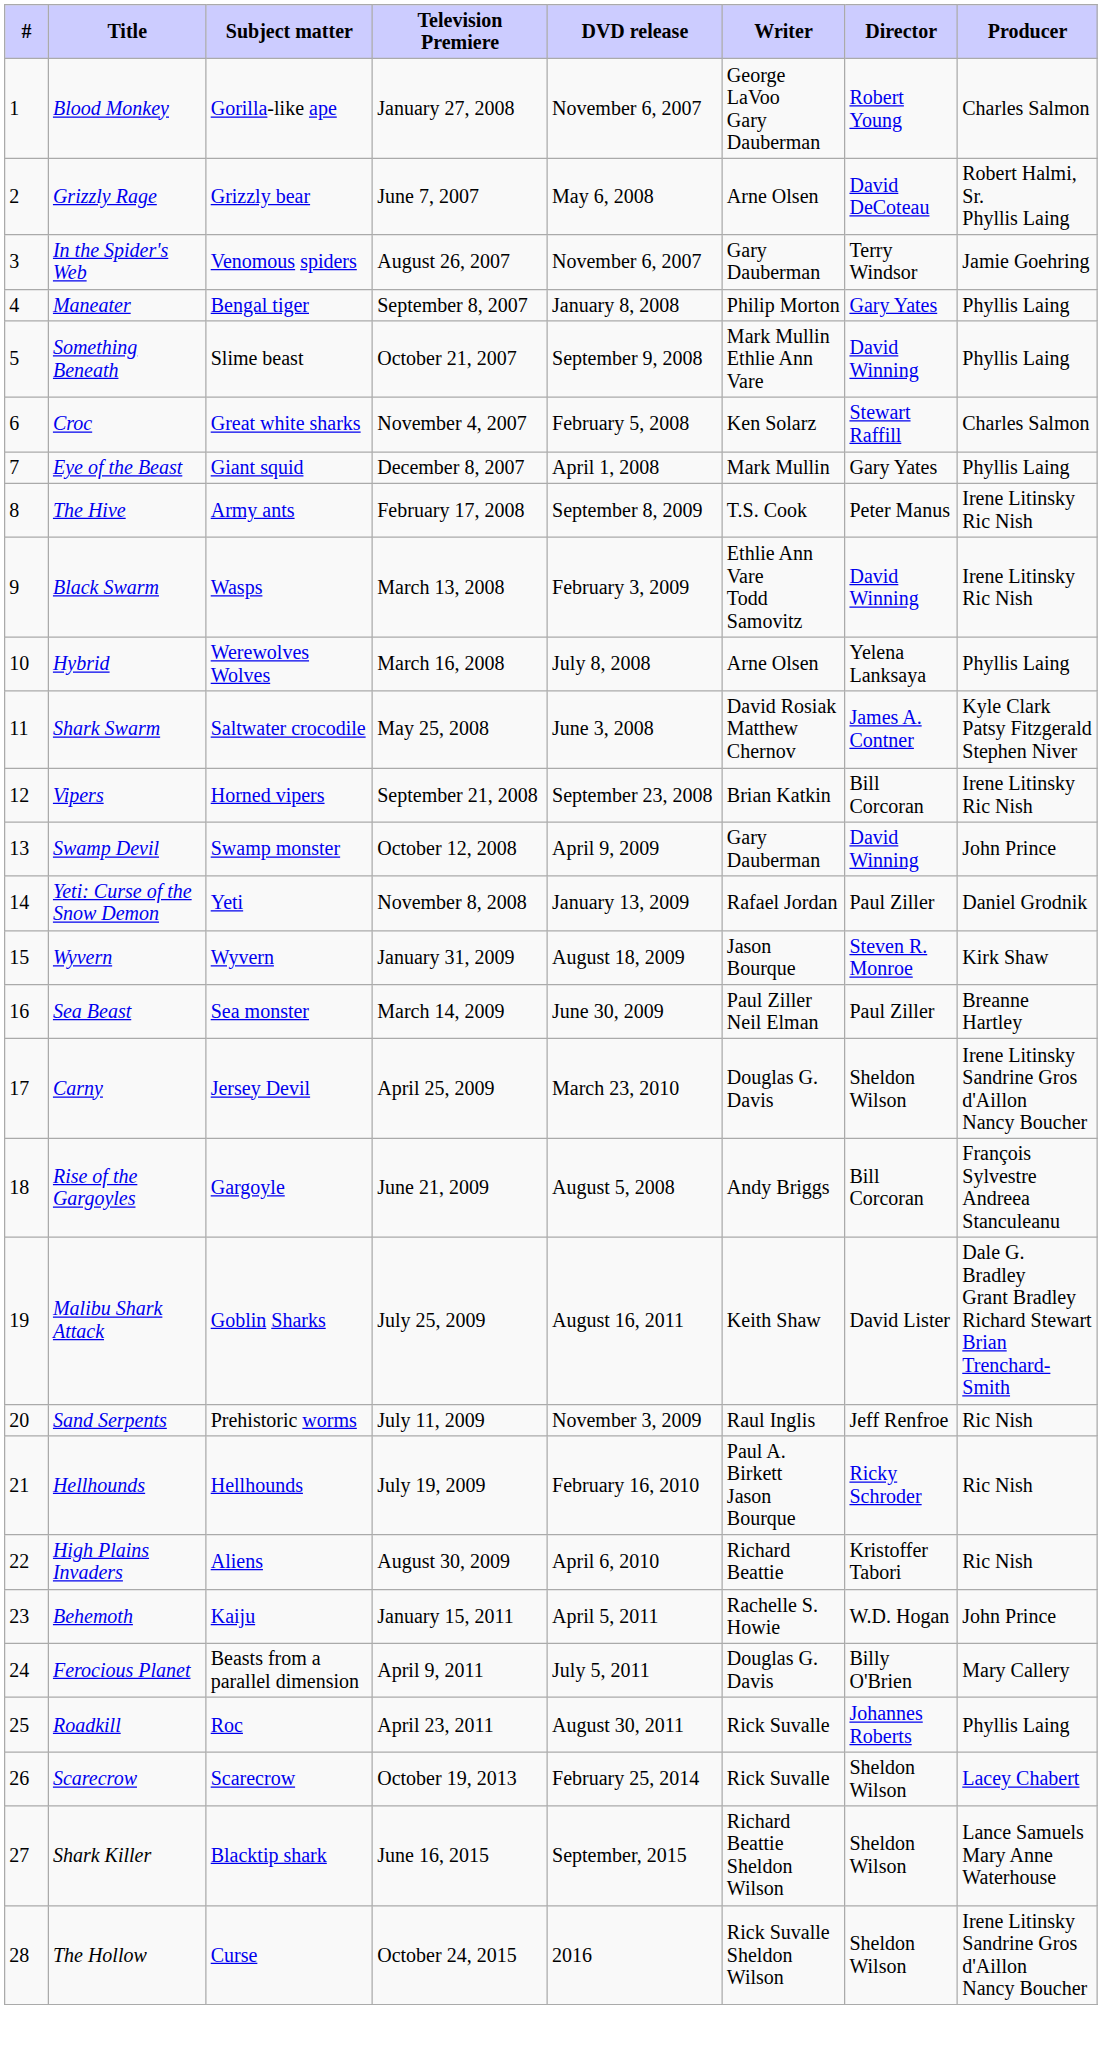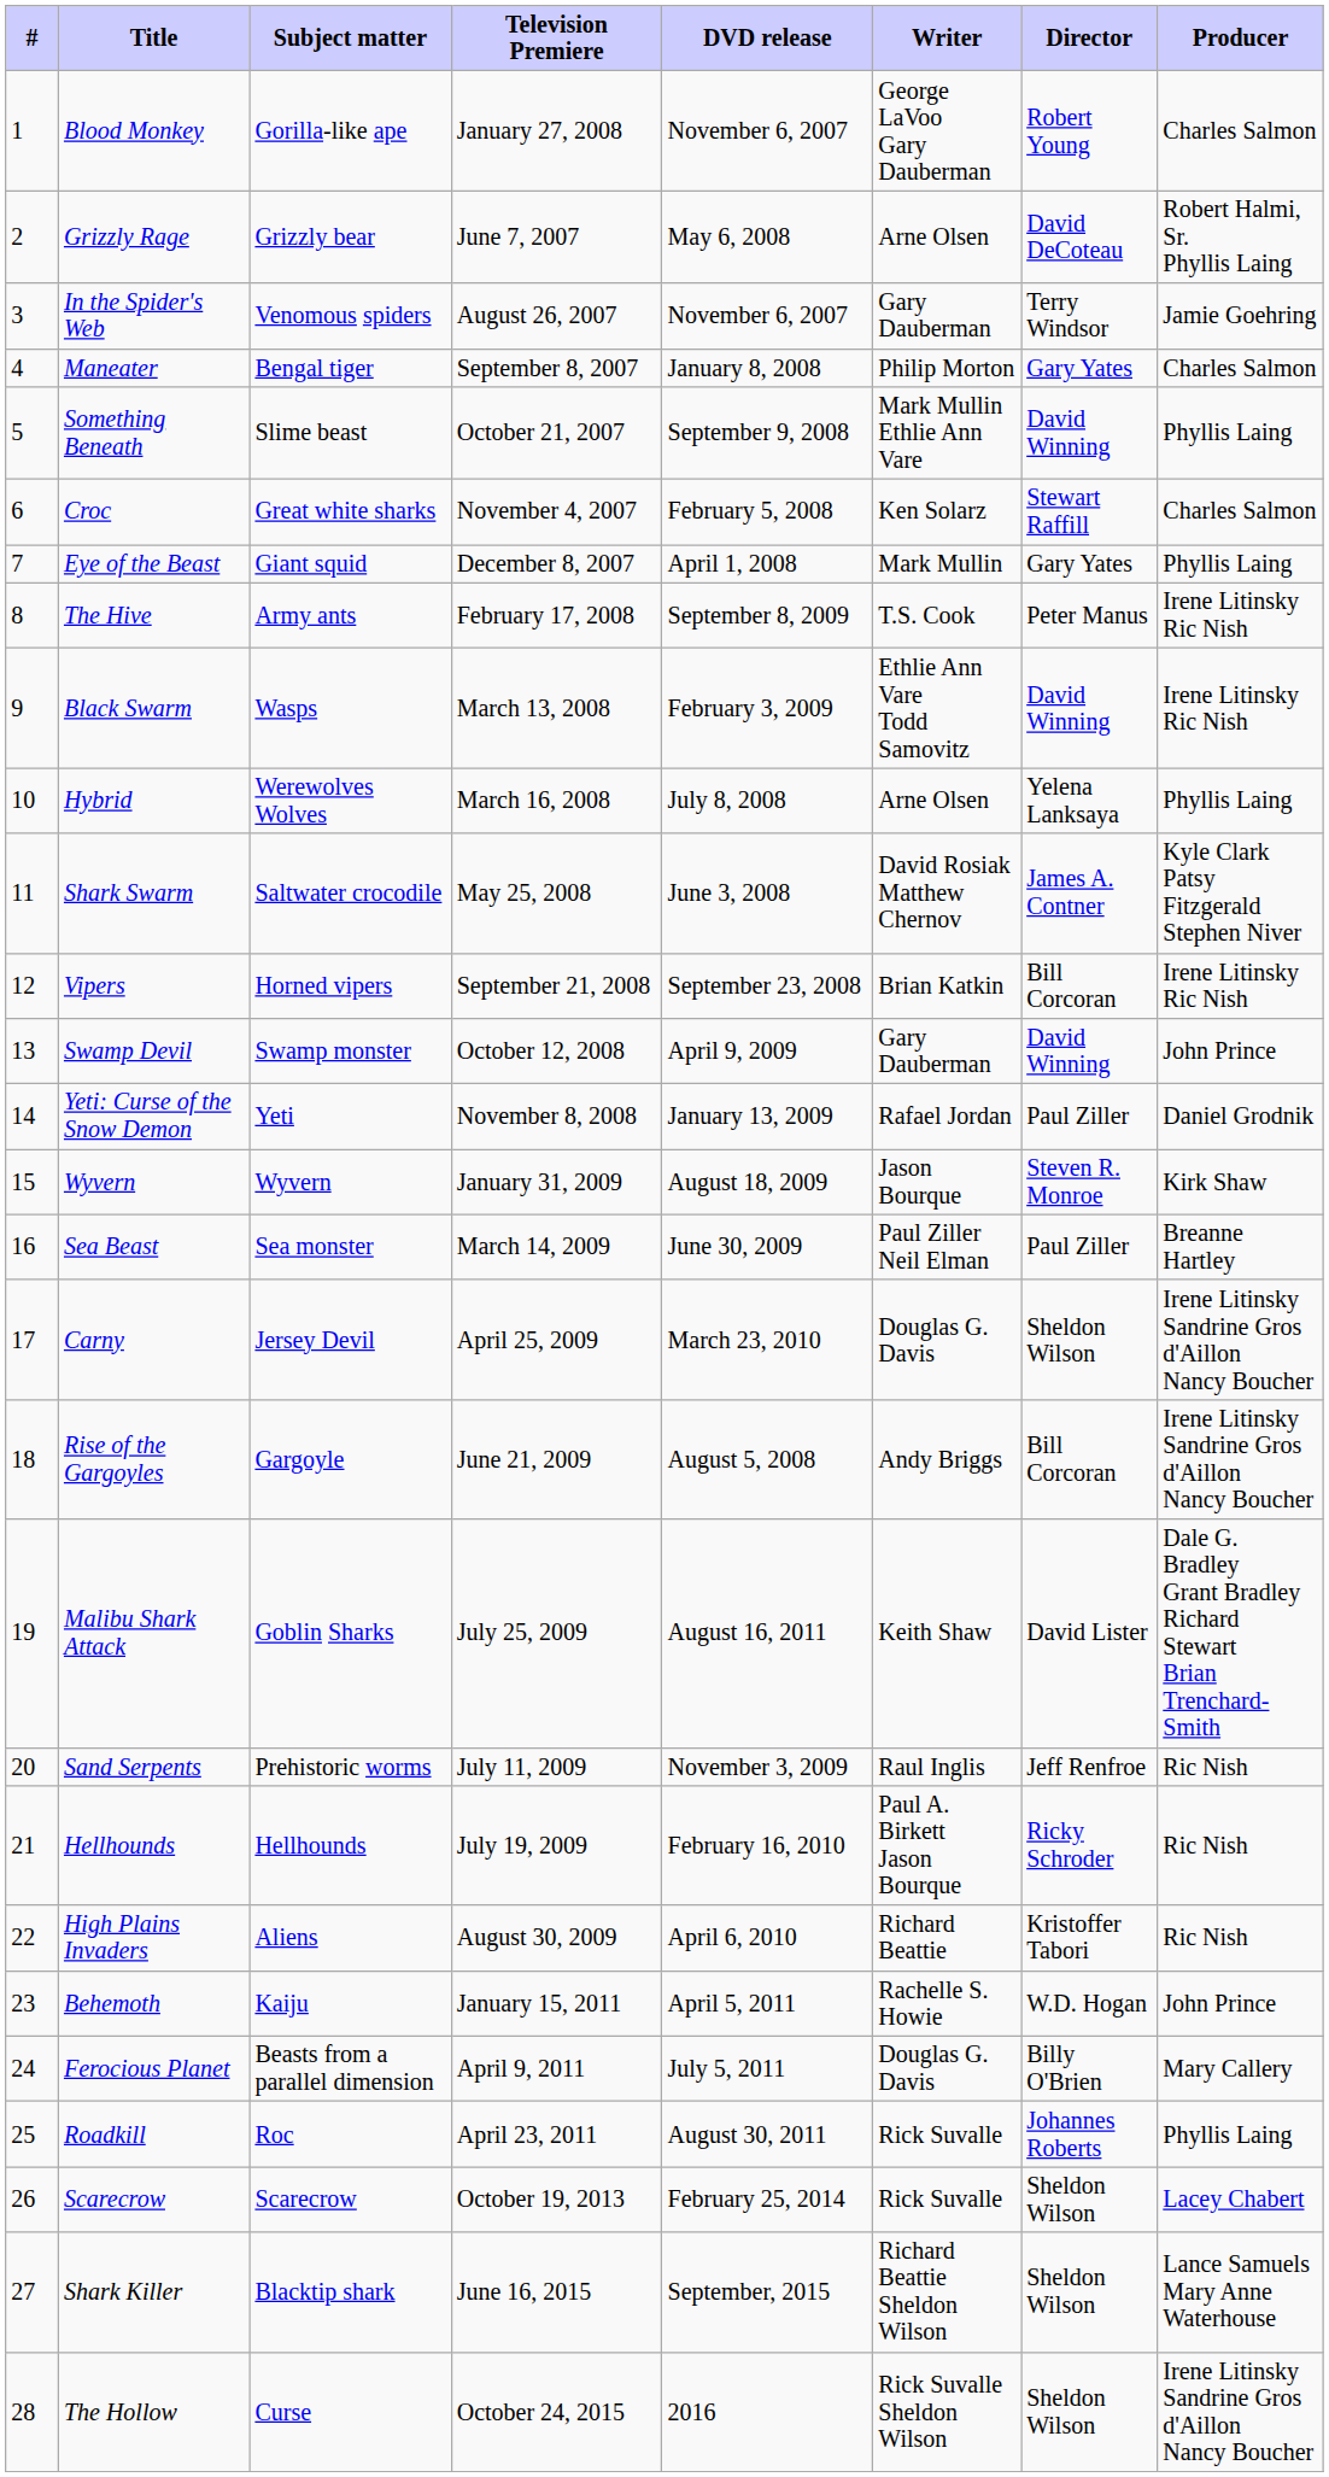 <table width="99%" class="wikitable sortable">
 <tr>
 <th style="background: #CCCCFF" width="4%">#</th>
 <th style="background: #CCCCFF">Title</th>
 <th style="background: #CCCCFF">Subject matter</th>
 <th style="background: #CCCCFF" width="16%">Television Premiere</th>
 <th style="background: #CCCCFF" width="16%">DVD release</th>
 <th style="background: #CCCCFF">Writer</th>
 <th style="background: #CCCCFF">Director</th>
 <th style="background: #CCCCFF">Producer</th>
 </tr>
 <tr>
 <td>1</td>
 <td><em><a href='#'>Blood Monkey</a></em></td>
 <td><a href='#'>Gorilla</a>-like <a href='#'>ape</a></td>
 <td>January 27, 2008</td>
 <td>November 6, 2007</td>
 <td>George LaVoo<br>Gary Dauberman</td>
 <td><a href='#'>Robert Young</a></td>
 <td>Charles Salmon</td>
 </tr>
 <tr>
 <td>2</td>
 <td><em><a href='#'>Grizzly Rage</a></em></td>
 <td><a href='#'>Grizzly bear</a></td>
 <td>June 7, 2007</td>
 <td>May 6, 2008</td>
 <td>Arne Olsen</td>
 <td><a href='#'>David DeCoteau</a></td>
 <td>Robert Halmi, Sr.<br>Phyllis Laing</td>
 </tr>
 <tr>
 <td>3</td>
 <td><em><a href='#'>In the Spider's Web</a></em></td>
 <td><a href='#'>Venomous</a> <a href='#'>spiders</a></td>
 <td>August 26, 2007</td>
 <td>November 6, 2007</td>
 <td>Gary Dauberman</td>
 <td>Terry Windsor</td>
 <td>Jamie Goehring</td>
 </tr>
 <tr>
 <td>4</td>
 <td><em><a href='#'>Maneater</a></em></td>
 <td><a href='#'>Bengal tiger</a></td>
 <td>September 8, 2007</td>
 <td>January 8, 2008</td>
 <td>Philip Morton</td>
 <td><a href='#'>Gary Yates</a></td>
-<td>Phyllis Laing</td>
+<td>Charles Salmon</td>
 </tr>
 <tr>
 <td>5</td>
 <td><em><a href='#'>Something Beneath</a></em></td>
 <td>Slime beast</td>
 <td>October 21, 2007</td>
 <td>September 9, 2008</td>
 <td>Mark Mullin<br>Ethlie Ann Vare</td>
 <td><a href='#'>David Winning</a></td>
 <td>Phyllis Laing</td>
 </tr>
 <tr>
 <td>6</td>
 <td><em><a href='#'>Croc</a></em></td>
 <td><a href='#'>Great white sharks</a></td>
 <td>November 4, 2007</td>
 <td>February 5, 2008</td>
 <td>Ken Solarz</td>
 <td><a href='#'>Stewart Raffill</a></td>
 <td>Charles Salmon</td>
 </tr>
 <tr>
 <td>7</td>
 <td><em><a href='#'>Eye of the Beast</a></em></td>
 <td><a href='#'>Giant squid</a></td>
 <td>December 8, 2007</td>
 <td>April 1, 2008</td>
 <td>Mark Mullin</td>
 <td>Gary Yates</td>
 <td>Phyllis Laing</td>
 </tr>
 <tr>
 <td>8</td>
 <td><em><a href='#'>The Hive</a></em></td>
 <td><a href='#'>Army ants</a></td>
 <td>February 17, 2008</td>
 <td>September 8, 2009</td>
 <td>T.S. Cook</td>
 <td>Peter Manus</td>
 <td>Irene Litinsky<br>Ric Nish</td>
 </tr>
 <tr>
 <td>9</td>
 <td><em><a href='#'>Black Swarm</a></em></td>
 <td><a href='#'>Wasps</a></td>
 <td>March 13, 2008</td>
 <td>February 3, 2009</td>
 <td>Ethlie Ann Vare<br>Todd Samovitz</td>
 <td><a href='#'>David Winning</a></td>
 <td>Irene Litinsky<br>Ric Nish</td>
 </tr>
 <tr>
 <td>10</td>
 <td><em><a href='#'>Hybrid</a></em></td>
 <td><a href='#'>Werewolves</a><br><a href='#'>Wolves</a></td>
 <td>March 16, 2008</td>
 <td>July 8, 2008</td>
 <td>Arne Olsen</td>
 <td>Yelena Lanksaya</td>
 <td>Phyllis Laing</td>
 </tr>
 <tr>
 <td>11</td>
 <td><em><a href='#'>Shark Swarm</a></em></td>
 <td><a href='#'>Saltwater crocodile</a></td>
 <td>May 25, 2008</td>
 <td>June 3, 2008</td>
 <td>David Rosiak<br>Matthew Chernov</td>
 <td><a href='#'>James A. Contner</a></td>
 <td>Kyle Clark<br>Patsy Fitzgerald<br>Stephen Niver</td>
 </tr>
 <tr>
 <td>12</td>
 <td><em><a href='#'>Vipers</a></em></td>
 <td><a href='#'>Horned vipers</a></td>
 <td>September 21, 2008</td>
 <td>September 23, 2008</td>
 <td>Brian Katkin</td>
 <td>Bill Corcoran</td>
 <td>Irene Litinsky<br>Ric Nish</td>
 </tr>
 <tr>
 <td>13</td>
 <td><em><a href='#'>Swamp Devil</a></em></td>
 <td><a href='#'>Swamp monster</a></td>
 <td>October 12, 2008</td>
 <td>April 9, 2009</td>
 <td>Gary Dauberman</td>
 <td><a href='#'>David Winning</a></td>
 <td>John Prince</td>
 </tr>
 <tr>
 <td>14</td>
 <td><em><a href='#'>Yeti: Curse of the Snow Demon</a></em></td>
 <td><a href='#'>Yeti</a></td>
 <td>November 8, 2008</td>
 <td>January 13, 2009</td>
 <td>Rafael Jordan</td>
 <td>Paul Ziller</td>
 <td>Daniel Grodnik</td>
 </tr>
 <tr>
 <td>15</td>
 <td><em><a href='#'>Wyvern</a></em></td>
 <td><a href='#'>Wyvern</a></td>
 <td>January 31, 2009</td>
 <td>August 18, 2009</td>
 <td>Jason Bourque</td>
 <td><a href='#'>Steven R. Monroe</a></td>
 <td>Kirk Shaw</td>
 </tr>
 <tr>
 <td>16</td>
 <td><em><a href='#'>Sea Beast</a></em></td>
 <td><a href='#'>Sea monster</a></td>
 <td>March 14, 2009</td>
 <td>June 30, 2009</td>
 <td>Paul Ziller<br>Neil Elman</td>
 <td>Paul Ziller</td>
 <td>Breanne Hartley</td>
 </tr>
 <tr>
 <td>17</td>
 <td><em><a href='#'>Carny</a></em></td>
 <td><a href='#'>Jersey Devil</a></td>
 <td>April 25, 2009</td>
 <td>March 23, 2010</td>
 <td>Douglas G. Davis</td>
 <td>Sheldon Wilson</td>
 <td>Irene Litinsky<br>Sandrine Gros d'Aillon<br>Nancy Boucher</td>
 </tr>
 <tr>
 <td>18</td>
 <td><em><a href='#'>Rise of the Gargoyles</a></em></td>
 <td><a href='#'>Gargoyle</a></td>
 <td>June 21, 2009</td>
 <td>August 5, 2008</td>
 <td>Andy Briggs</td>
 <td>Bill Corcoran</td>
-<td>François Sylvestre<br>Andreea Stanculeanu</td>
+<td>Irene Litinsky<br>Sandrine Gros d'Aillon<br>Nancy Boucher</td>
 </tr>
 <tr>
 <td>19</td>
 <td><em><a href='#'>Malibu Shark Attack</a></em></td>
 <td><a href='#'>Goblin</a> <a href='#'>Sharks</a></td>
 <td>July 25, 2009</td>
 <td>August 16, 2011 </td>
 <td>Keith Shaw</td>
 <td>David Lister</td>
 <td>Dale G. Bradley<br>Grant Bradley<br>Richard Stewart<br><a href='#'>Brian Trenchard-Smith</a></td>
 </tr>
 <tr>
 <td>20</td>
 <td><em><a href='#'>Sand Serpents</a></em></td>
 <td>Prehistoric <a href='#'>worms</a></td>
 <td>July 11, 2009</td>
 <td>November 3, 2009 </td>
 <td>Raul Inglis</td>
 <td>Jeff Renfroe</td>
 <td>Ric Nish</td>
 </tr>
 <tr>
 <td>21</td>
 <td><em><a href='#'>Hellhounds</a></em></td>
 <td><a href='#'>Hellhounds</a></td>
 <td>July 19, 2009</td>
 <td>February 16, 2010</td>
 <td>Paul A. Birkett<br>Jason Bourque</td>
 <td><a href='#'>Ricky Schroder</a></td>
 <td>Ric Nish</td>
 </tr>
 <tr>
 <td>22</td>
 <td><em><a href='#'>High Plains Invaders</a></em></td>
 <td><a href='#'>Aliens</a></td>
 <td>August 30, 2009</td>
 <td>April 6, 2010</td>
 <td>Richard Beattie</td>
 <td>Kristoffer Tabori</td>
 <td>Ric Nish</td>
 </tr>
 <tr>
 <td>23</td>
 <td><em><a href='#'>Behemoth</a></em></td>
 <td><a href='#'>Kaiju</a></td>
 <td>January 15, 2011</td>
 <td>April 5, 2011</td>
 <td>Rachelle S. Howie</td>
 <td>W.D. Hogan</td>
 <td>John Prince</td>
 </tr>
 <tr>
 <td>24</td>
 <td><em><a href='#'>Ferocious Planet</a></em></td>
 <td>Beasts from a parallel dimension</td>
 <td>April 9, 2011</td>
 <td>July 5, 2011</td>
 <td>Douglas G. Davis</td>
 <td>Billy O'Brien</td>
 <td>Mary Callery</td>
 </tr>
 <tr>
 <td>25</td>
 <td><em><a href='#'>Roadkill</a></em></td>
 <td><a href='#'>Roc</a></td>
 <td>April 23, 2011</td>
 <td>August 30, 2011</td>
 <td>Rick Suvalle</td>
 <td><a href='#'>Johannes Roberts</a></td>
 <td>Phyllis Laing</td>
 </tr>
 <tr>
 <td>26</td>
 <td><em><a href='#'>Scarecrow</a></em></td>
 <td><a href='#'>Scarecrow</a></td>
 <td>October 19, 2013</td>
 <td>February 25, 2014</td>
 <td>Rick Suvalle</td>
 <td>Sheldon Wilson</td>
 <td><a href='#'>Lacey Chabert</a></td>
 </tr>
 <tr>
 <td>27</td>
 <td><em>Shark Killer</em></td>
 <td><a href='#'>Blacktip shark</a></td>
 <td>June 16, 2015</td>
 <td>September, 2015</td>
 <td>Richard Beattie<br>Sheldon Wilson</td>
 <td>Sheldon Wilson</td>
 <td>Lance Samuels<br>Mary Anne Waterhouse</td>
 </tr>
 <tr>
 <td>28</td>
 <td><em>The Hollow</em></td>
 <td><a href='#'>Curse</a></td>
 <td>October 24, 2015</td>
 <td>2016</td>
 <td>Rick Suvalle<br>Sheldon Wilson</td>
 <td>Sheldon Wilson</td>
 <td>Irene Litinsky<br>Sandrine Gros d'Aillon<br>Nancy Boucher</td>
 </tr>
 <tr>
 </tr>
 </table>
